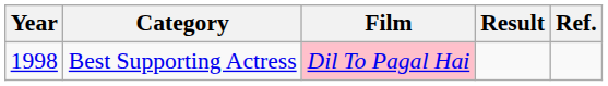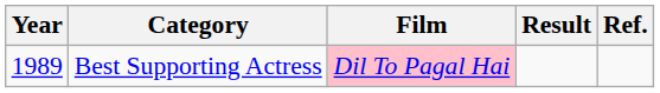 <table class="wikitable">
 <tr>
 <th>Year</th>
 <th>Category</th>
 <th>Film</th>
 <th>Result</th>
 <th>Ref.</th>
 </tr>
 <tr>
-<td><a href='#'>1998</a></td>
+<td><a href='#'>1989</a></td>
 <td><a href='#'>Best Supporting Actress</a></td>
 <td style="background: pink;"><em><a href='#'>Dil To Pagal Hai</a></em></td>
 <td></td>
 <td></td>
 </tr>
 </table>
